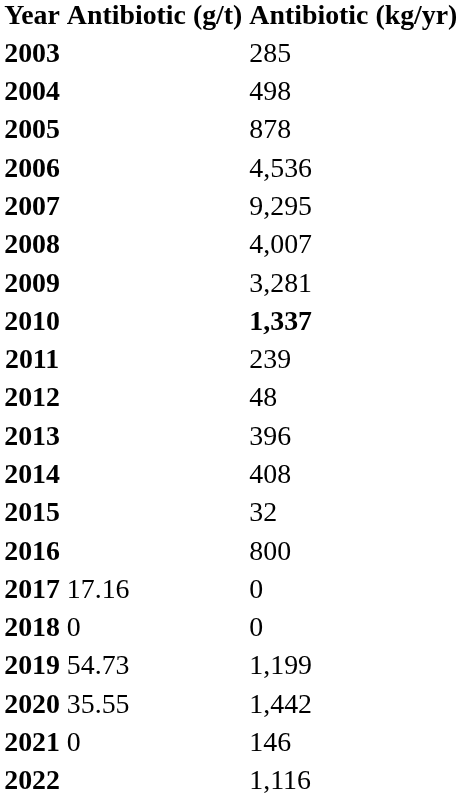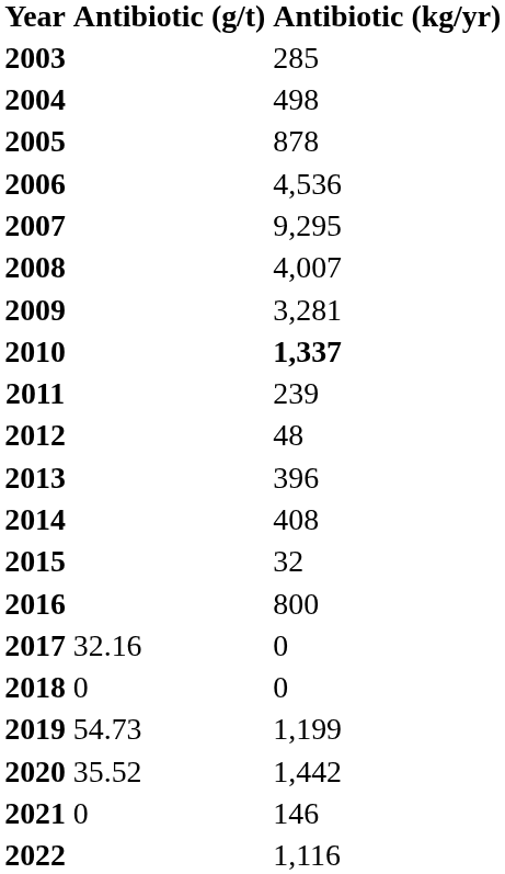 <table>
 <tr>
 <th>Year</th>
 <th>Antibiotic (g/t)</th>
 <th>Antibiotic (kg/yr)</th>
 </tr>
 <tr>
 <th>2003</th>
 <td></td>
 <td>285</td>
 </tr>
 <tr>
 <th>2004</th>
 <td></td>
 <td>498</td>
 </tr>
 <tr>
 <th>2005</th>
 <td></td>
 <td>878</td>
 </tr>
 <tr>
 <th>2006</th>
 <td></td>
 <td>4,536</td>
 </tr>
 <tr>
 <th>2007</th>
 <td></td>
 <td>9,295</td>
 </tr>
 <tr>
 <th>2008</th>
 <td></td>
 <td>4,007</td>
 </tr>
 <tr>
 <th>2009</th>
 <td></td>
 <td>3,281</td>
 </tr>
 <tr>
 <th>2010</th>
 <td></td>
 <td><strong>1,337</strong></td>
 </tr>
 <tr>
 <th>2011</th>
 <td></td>
 <td>239</td>
 </tr>
 <tr>
 <th>2012</th>
 <td></td>
 <td>48</td>
 </tr>
 <tr>
 <th>2013</th>
 <td></td>
 <td>396</td>
 </tr>
 <tr>
 <th>2014</th>
 <td></td>
 <td>408</td>
 </tr>
 <tr>
 <th>2015</th>
 <td></td>
 <td>32</td>
 </tr>
 <tr>
 <th>2016</th>
 <td></td>
 <td>800</td>
 </tr>
 <tr>
 <th>2017</th>
-<td>17.16</td>
+<td>32.16</td>
 <td>0</td>
 </tr>
 <tr>
 <th>2018</th>
 <td>0</td>
 <td>0</td>
 </tr>
 <tr>
 <th>2019</th>
 <td>54.73</td>
 <td>1,199</td>
 </tr>
 <tr>
 <th>2020</th>
-<td>35.55</td>
+<td>35.52</td>
 <td>1,442</td>
 </tr>
 <tr>
 <th>2021</th>
 <td>0</td>
 <td>146</td>
 </tr>
 <tr>
 <th>2022</th>
 <td></td>
 <td>1,116</td>
 </tr>
 </table>
